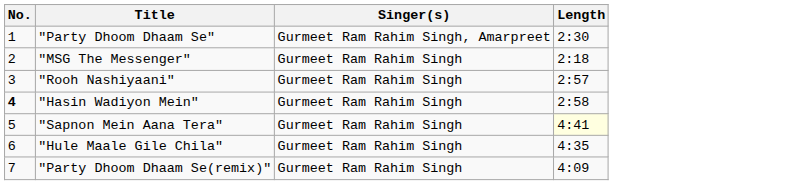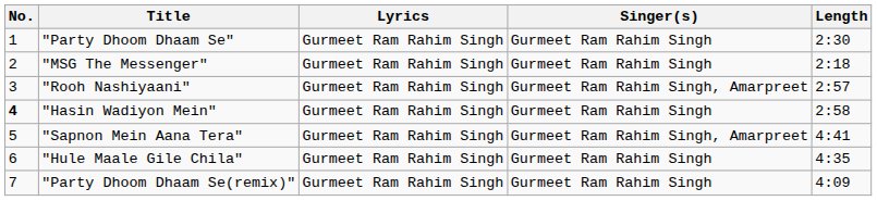 <table class="wikitable">
 <tr>
 <th>No.</th>
 <th>Title</th>
+<th>Lyrics</th>
 <th>Singer(s)</th>
 <th>Length</th>
 </tr>
 <tr>
 <td>1</td>
 <td>"Party Dhoom Dhaam Se"</td>
-<td>Gurmeet Ram Rahim Singh, Amarpreet</td>
+<td>Gurmeet Ram Rahim Singh</td>
+<td>Gurmeet Ram Rahim Singh</td>
 <td>2:30</td>
 </tr>
 <tr>
 <td>2</td>
 <td>"MSG The Messenger"</td>
+<td>Gurmeet Ram Rahim Singh</td>
 <td>Gurmeet Ram Rahim Singh</td>
 <td>2:18</td>
 </tr>
 <tr>
 <td>3</td>
 <td>"Rooh Nashiyaani"</td>
 <td>Gurmeet Ram Rahim Singh</td>
+<td>Gurmeet Ram Rahim Singh, Amarpreet</td>
 <td>2:57</td>
 </tr>
 <tr>
 <td><strong>4</strong></td>
 <td>"Hasin Wadiyon Mein"</td>
+<td>Gurmeet Ram Rahim Singh</td>
 <td>Gurmeet Ram Rahim Singh</td>
 <td>2:58</td>
 </tr>
 <tr>
 <td>5</td>
 <td>"Sapnon Mein Aana Tera"</td>
 <td>Gurmeet Ram Rahim Singh</td>
-<td style="background: lightyellow;">4:41</td>
+<td>Gurmeet Ram Rahim Singh, Amarpreet</td>
+<td>4:41</td>
 </tr>
 <tr>
 <td>6</td>
 <td>"Hule Maale Gile Chila"</td>
+<td>Gurmeet Ram Rahim Singh</td>
 <td>Gurmeet Ram Rahim Singh</td>
 <td>4:35</td>
 </tr>
 <tr>
 <td>7</td>
 <td>"Party Dhoom Dhaam Se(remix)"</td>
 <td>Gurmeet Ram Rahim Singh</td>
+<td>Gurmeet Ram Rahim Singh</td>
 <td>4:09</td>
 </tr>
 </table>
